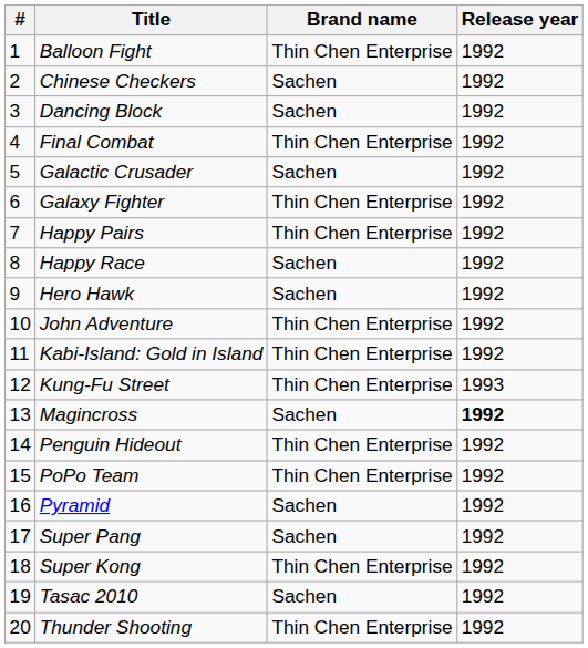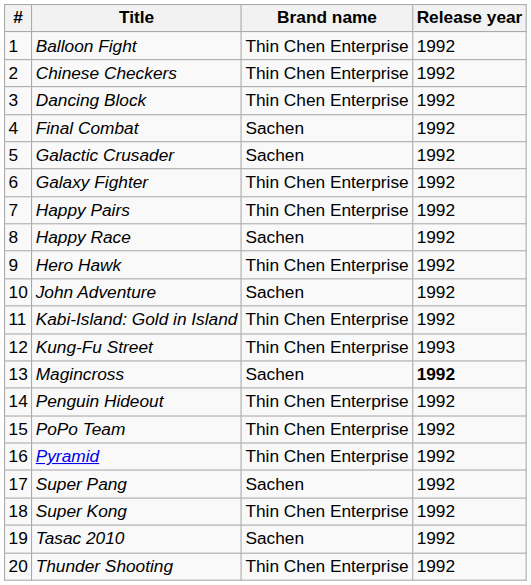 <table class="wikitable sortable" border="1">
 <tr>
 <th scope="col">#</th>
 <th scope="col">Title</th>
 <th scope="col">Brand name</th>
 <th scope="col">Release year</th>
 </tr>
 <tr>
 <td>1</td>
 <td><em>Balloon Fight</em></td>
 <td>Thin Chen Enterprise</td>
 <td>1992</td>
 </tr>
 <tr>
 <td>2</td>
 <td><em>Chinese Checkers</em></td>
-<td>Sachen</td>
+<td>Thin Chen Enterprise</td>
 <td>1992</td>
 </tr>
 <tr>
 <td>3</td>
 <td><em>Dancing Block</em></td>
-<td>Sachen</td>
+<td>Thin Chen Enterprise</td>
 <td>1992</td>
 </tr>
 <tr>
 <td>4</td>
 <td><em>Final Combat</em></td>
-<td>Thin Chen Enterprise</td>
+<td>Sachen</td>
 <td>1992</td>
 </tr>
 <tr>
 <td>5</td>
 <td><em>Galactic Crusader</em></td>
 <td>Sachen</td>
 <td>1992</td>
 </tr>
 <tr>
 <td>6</td>
 <td><em>Galaxy Fighter</em></td>
 <td>Thin Chen Enterprise</td>
 <td>1992</td>
 </tr>
 <tr>
 <td>7</td>
 <td><em>Happy Pairs</em></td>
 <td>Thin Chen Enterprise</td>
 <td>1992</td>
 </tr>
 <tr>
 <td>8</td>
 <td><em>Happy Race</em></td>
 <td>Sachen</td>
 <td>1992</td>
 </tr>
 <tr>
 <td>9</td>
 <td><em>Hero Hawk</em></td>
-<td>Sachen</td>
+<td>Thin Chen Enterprise</td>
 <td>1992</td>
 </tr>
 <tr>
 <td>10</td>
 <td><em>John Adventure</em></td>
-<td>Thin Chen Enterprise</td>
+<td>Sachen</td>
 <td>1992</td>
 </tr>
 <tr>
 <td>11</td>
 <td><em>Kabi-Island: Gold in Island</em></td>
 <td>Thin Chen Enterprise</td>
 <td>1992</td>
 </tr>
 <tr>
 <td>12</td>
 <td><em>Kung-Fu Street</em></td>
 <td>Thin Chen Enterprise</td>
 <td>1993</td>
 </tr>
 <tr>
 <td>13</td>
 <td><em>Magincross</em></td>
 <td>Sachen</td>
 <td><strong>1992</strong></td>
 </tr>
 <tr>
 <td>14</td>
 <td><em>Penguin Hideout</em></td>
 <td>Thin Chen Enterprise</td>
 <td>1992</td>
 </tr>
 <tr>
 <td>15</td>
 <td><em>PoPo Team</em></td>
 <td>Thin Chen Enterprise</td>
 <td>1992</td>
 </tr>
 <tr>
 <td>16</td>
 <td><em><a href='#'>Pyramid</a></em></td>
-<td>Sachen</td>
+<td>Thin Chen Enterprise</td>
 <td>1992</td>
 </tr>
 <tr>
 <td>17</td>
 <td><em>Super Pang</em></td>
 <td>Sachen</td>
 <td>1992</td>
 </tr>
 <tr>
 <td>18</td>
 <td><em>Super Kong</em></td>
 <td>Thin Chen Enterprise</td>
 <td>1992</td>
 </tr>
 <tr>
 <td>19</td>
 <td><em>Tasac 2010</em></td>
 <td>Sachen</td>
 <td>1992</td>
 </tr>
 <tr>
 <td>20</td>
 <td><em>Thunder Shooting</em></td>
 <td>Thin Chen Enterprise</td>
 <td>1992</td>
 </tr>
 </table>
